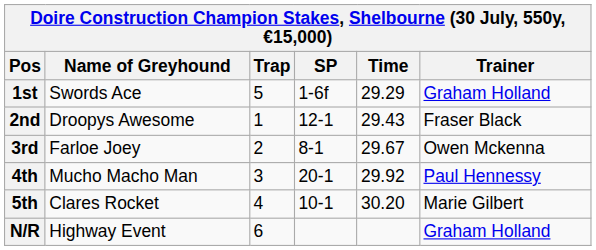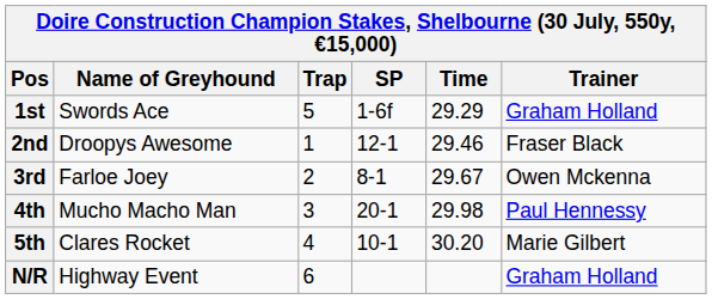 <table class="wikitable">
 <tr>
 <th colspan="6"><a href='#'>Doire Construction Champion Stakes</a>, <a href='#'>Shelbourne</a> (30 July, 550y, €15,000)</th>
 </tr>
 <tr>
 <th width=30>Pos</th>
 <th width=180>Name of Greyhound</th>
 <th width=30>Trap</th>
 <th width=50>SP</th>
 <th width=50>Time</th>
 <th width=150>Trainer</th>
 </tr>
 <tr>
 <th>1st</th>
 <td>Swords Ace</td>
 <td>5</td>
 <td>1-6f</td>
 <td>29.29</td>
 <td><a href='#'>Graham Holland</a></td>
 </tr>
 <tr>
 <th>2nd</th>
 <td>Droopys Awesome</td>
 <td>1</td>
 <td>12-1</td>
-<td>29.43</td>
+<td>29.46</td>
 <td>Fraser Black</td>
 </tr>
 <tr>
 <th>3rd</th>
 <td>Farloe Joey</td>
 <td>2</td>
 <td>8-1</td>
 <td>29.67</td>
 <td>Owen Mckenna</td>
 </tr>
 <tr>
 <th>4th</th>
 <td>Mucho Macho Man</td>
 <td>3</td>
 <td>20-1</td>
-<td>29.92</td>
+<td>29.98</td>
 <td><a href='#'>Paul Hennessy</a></td>
 </tr>
 <tr>
 <th>5th</th>
 <td>Clares Rocket</td>
 <td>4</td>
 <td>10-1</td>
 <td>30.20</td>
 <td>Marie Gilbert</td>
 </tr>
 <tr>
 <th>N/R</th>
 <td>Highway Event</td>
 <td>6</td>
 <td></td>
 <td></td>
 <td><a href='#'>Graham Holland</a></td>
 </tr>
 </table>
